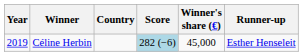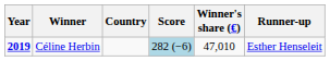 <table class=wikitable style="font-size:95%">
 <tr>
 <th>Year</th>
 <th>Winner</th>
 <th>Country</th>
 <th>Score</th>
 <th>Winner's<br>share (<a href='#'>€</a>)</th>
 <th>Runner-up</th>
 </tr>
 <tr>
-<td align=center><a href='#'>2019</a></td>
+<td align=center><strong><a href='#'>2019</a></strong></td>
 <td><a href='#'>Céline Herbin</a></td>
 <td></td>
 <td align=center style="background: lightblue;">282 (−6)</td>
-<td align=center>45,000</td>
+<td align=center>47,010</td>
 <td> <a href='#'>Esther Henseleit</a></td>
 </tr>
 </table>
